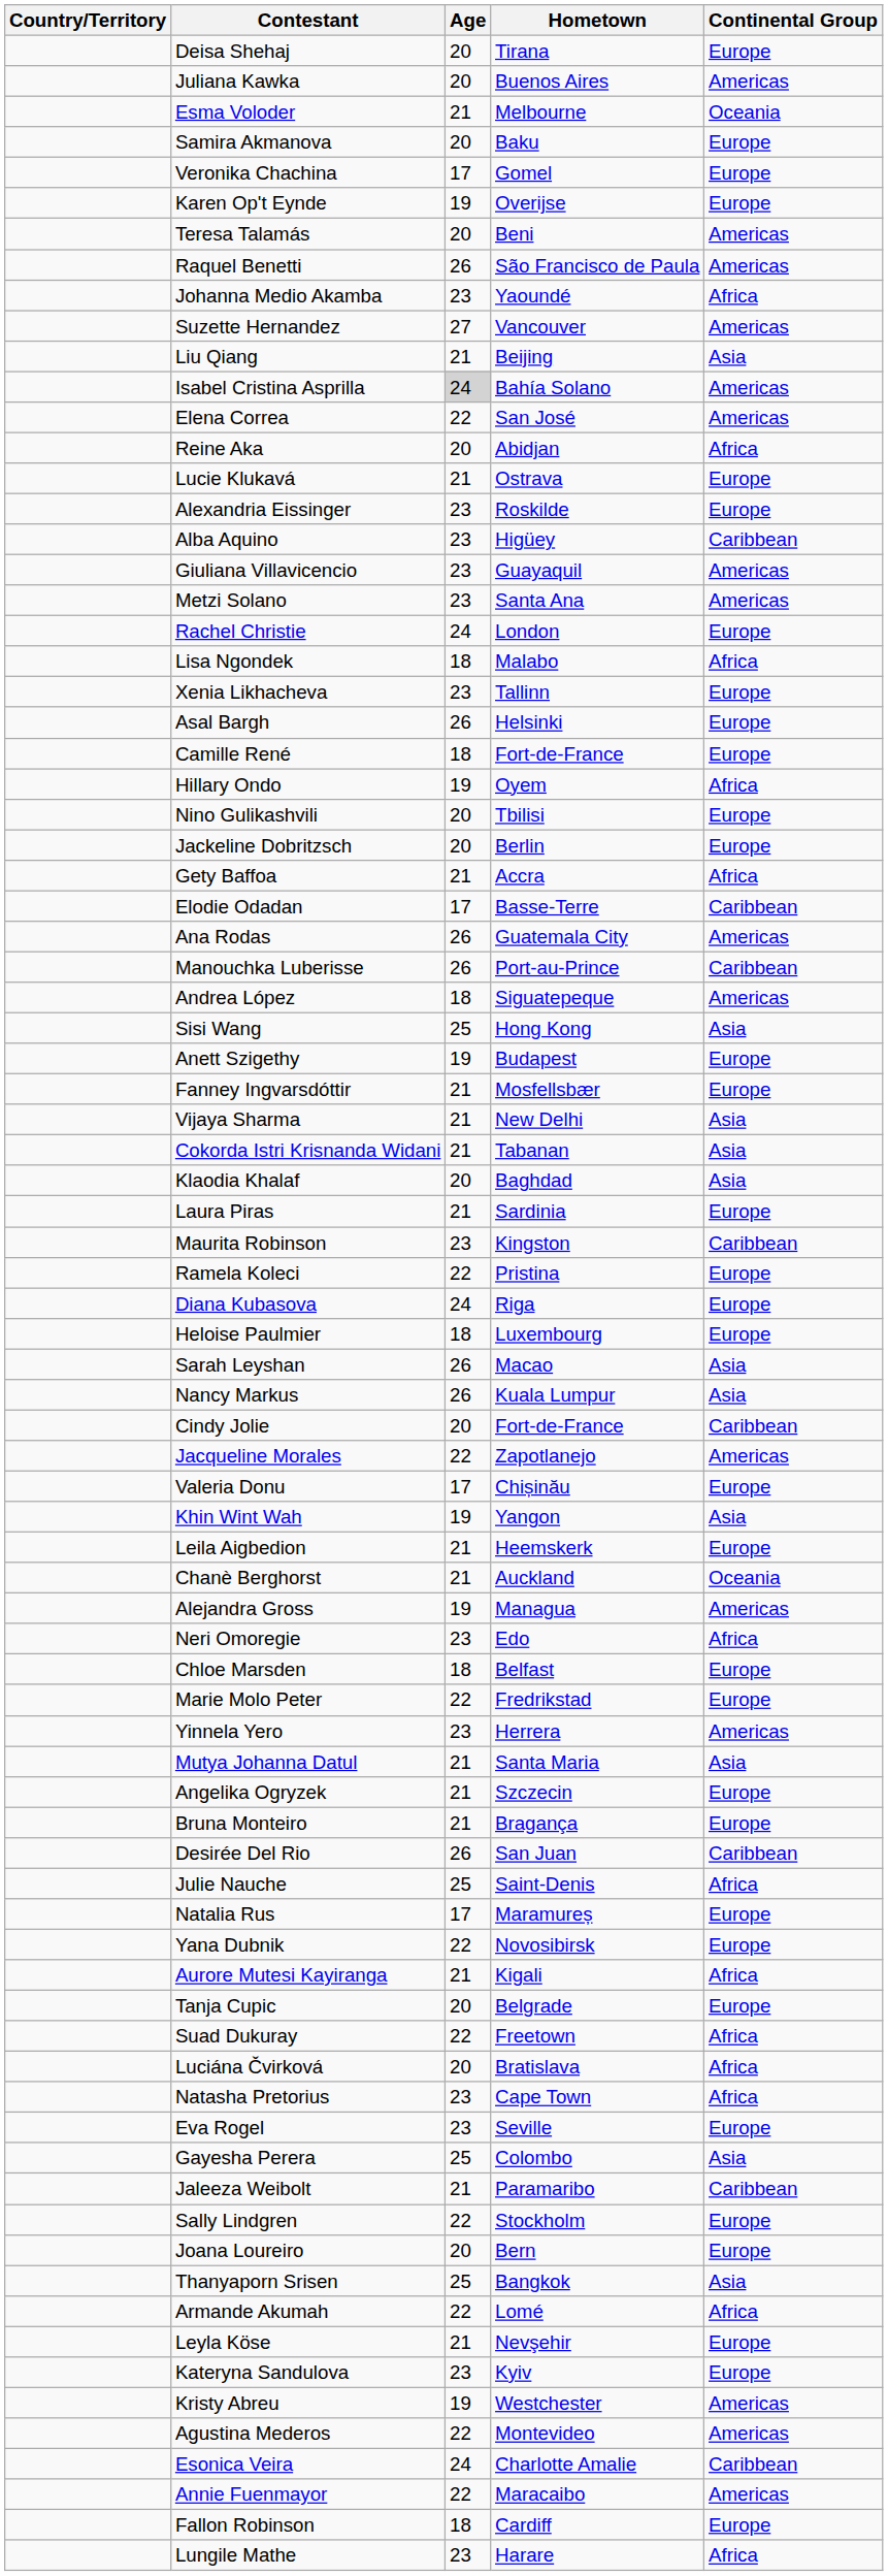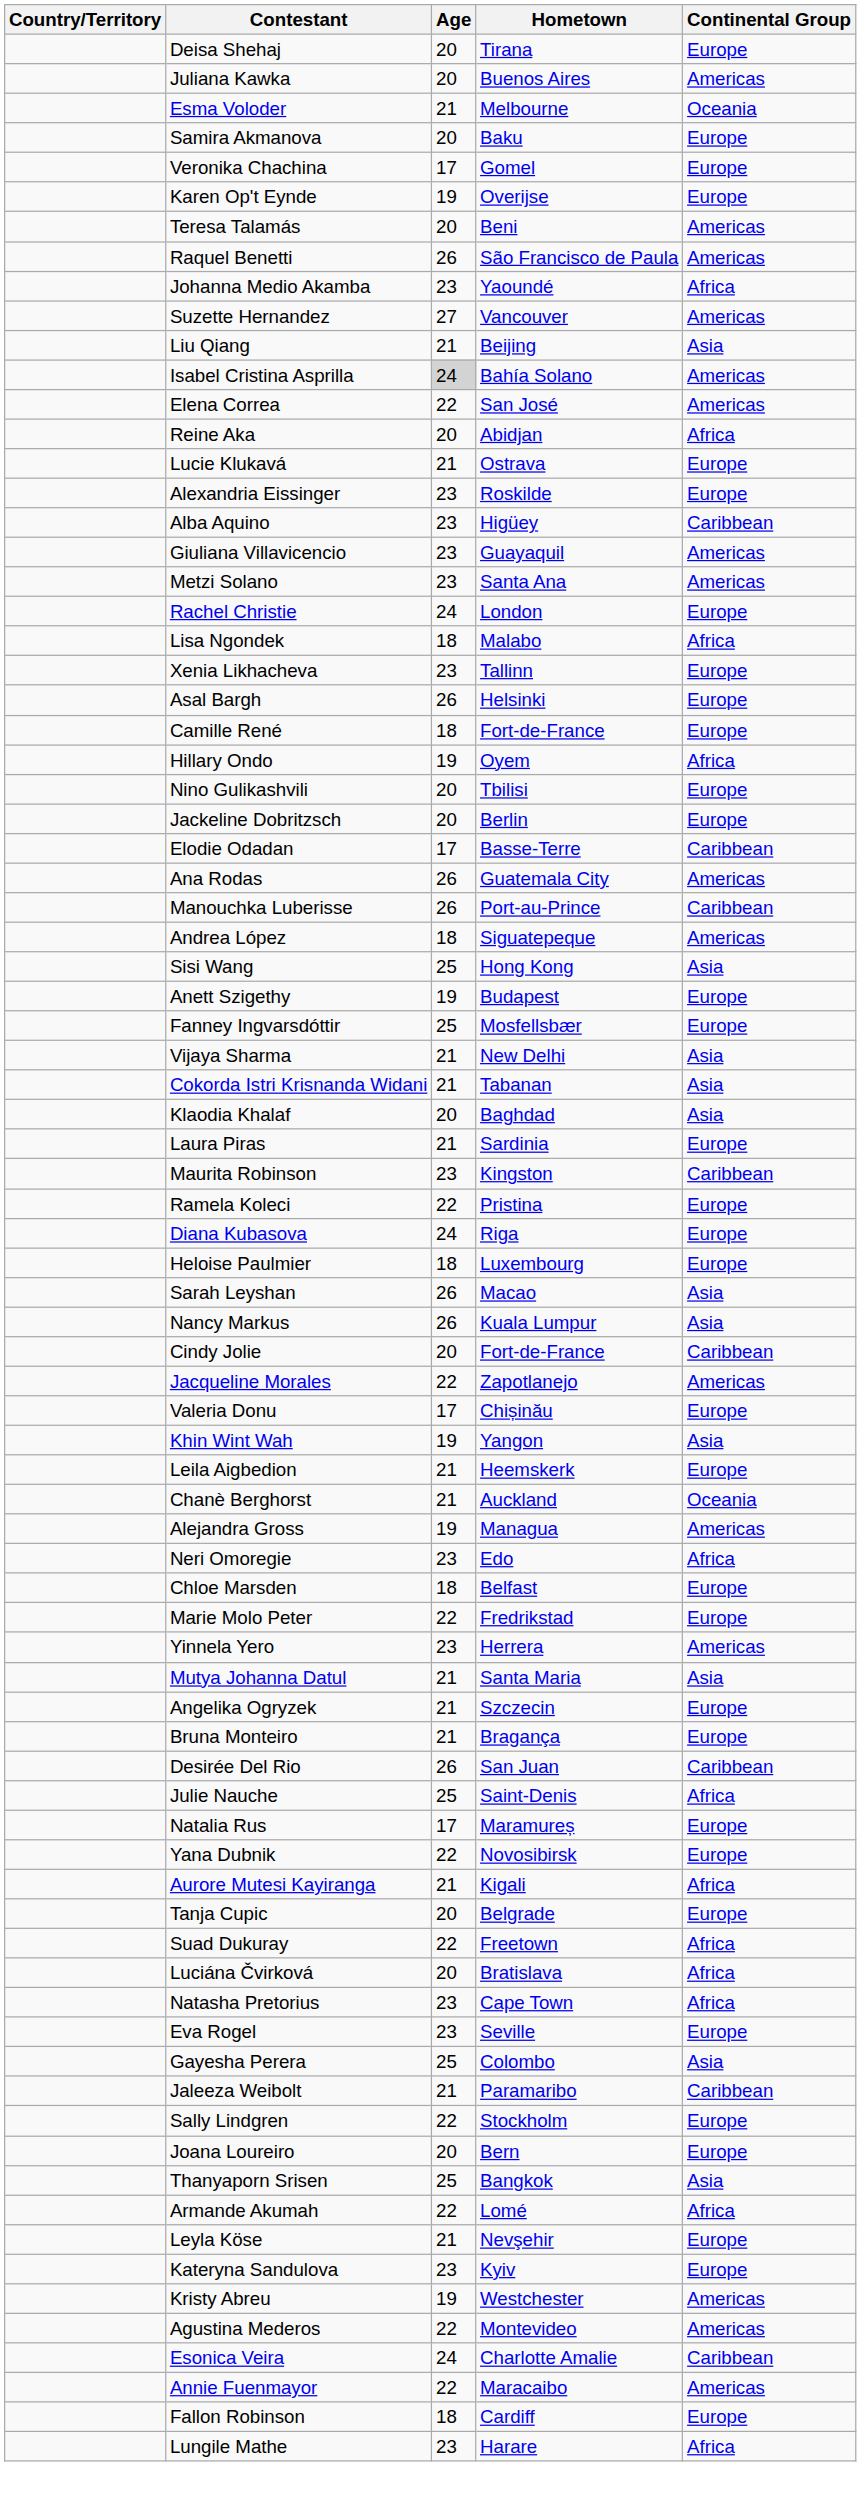 <table class="wikitable sortable" style="font-size: 95%;">
 <tr>
 <th>Country/Territory</th>
 <th>Contestant</th>
 <th>Age</th>
 <th>Hometown</th>
 <th>Continental Group</th>
 </tr>
 <tr>
 <td></td>
 <td>Deisa Shehaj</td>
 <td>20</td>
 <td><a href='#'>Tirana</a></td>
 <td><a href='#'>Europe</a></td>
 </tr>
 <tr>
 <td></td>
 <td>Juliana Kawka</td>
 <td>20</td>
 <td><a href='#'>Buenos Aires</a></td>
 <td><a href='#'>Americas</a></td>
 </tr>
 <tr>
 <td></td>
 <td><a href='#'>Esma Voloder</a></td>
 <td>21</td>
 <td><a href='#'>Melbourne</a></td>
 <td><a href='#'>Oceania</a></td>
 </tr>
 <tr>
 <td></td>
 <td>Samira Akmanova</td>
 <td>20</td>
 <td><a href='#'>Baku</a></td>
 <td><a href='#'>Europe</a></td>
 </tr>
 <tr>
 <td></td>
 <td>Veronika Chachina</td>
 <td>17</td>
 <td><a href='#'>Gomel</a></td>
 <td><a href='#'>Europe</a></td>
 </tr>
 <tr>
 <td></td>
 <td>Karen Op't Eynde</td>
 <td>19</td>
 <td><a href='#'>Overijse</a></td>
 <td><a href='#'>Europe</a></td>
 </tr>
 <tr>
 <td></td>
 <td>Teresa Talamás</td>
 <td>20</td>
 <td><a href='#'>Beni</a></td>
 <td><a href='#'>Americas</a></td>
 </tr>
 <tr>
 <td></td>
 <td>Raquel Benetti</td>
 <td>26</td>
 <td><a href='#'>São Francisco de Paula</a></td>
 <td><a href='#'>Americas</a></td>
 </tr>
 <tr>
 <td></td>
 <td>Johanna Medio Akamba</td>
 <td>23</td>
 <td><a href='#'>Yaoundé</a></td>
 <td><a href='#'>Africa</a></td>
 </tr>
 <tr>
 <td></td>
 <td>Suzette Hernandez</td>
 <td>27</td>
 <td><a href='#'>Vancouver</a></td>
 <td><a href='#'>Americas</a></td>
 </tr>
 <tr>
 <td></td>
 <td>Liu Qiang</td>
 <td>21</td>
 <td><a href='#'>Beijing</a></td>
 <td><a href='#'>Asia</a></td>
 </tr>
 <tr>
 <td></td>
 <td>Isabel Cristina Asprilla</td>
 <td style="background: lightgrey;">24</td>
 <td><a href='#'>Bahía Solano</a></td>
 <td><a href='#'>Americas</a></td>
 </tr>
 <tr>
 <td></td>
 <td>Elena Correa</td>
 <td>22</td>
 <td><a href='#'>San José</a></td>
 <td><a href='#'>Americas</a></td>
 </tr>
 <tr>
 <td></td>
 <td>Reine Aka</td>
 <td>20</td>
 <td><a href='#'>Abidjan</a></td>
 <td><a href='#'>Africa</a></td>
 </tr>
 <tr>
 <td></td>
 <td>Lucie Klukavá</td>
 <td>21</td>
 <td><a href='#'>Ostrava</a></td>
 <td><a href='#'>Europe</a></td>
 </tr>
 <tr>
 <td></td>
 <td>Alexandria Eissinger</td>
 <td>23</td>
 <td><a href='#'>Roskilde</a></td>
 <td><a href='#'>Europe</a></td>
 </tr>
 <tr>
 <td></td>
 <td>Alba Aquino</td>
 <td>23</td>
 <td><a href='#'>Higüey</a></td>
 <td><a href='#'>Caribbean</a></td>
 </tr>
 <tr>
 <td></td>
 <td>Giuliana Villavicencio</td>
 <td>23</td>
 <td><a href='#'>Guayaquil</a></td>
 <td><a href='#'>Americas</a></td>
 </tr>
 <tr>
 <td></td>
 <td>Metzi Solano</td>
 <td>23</td>
 <td><a href='#'>Santa Ana</a></td>
 <td><a href='#'>Americas</a></td>
 </tr>
 <tr>
 <td></td>
 <td><a href='#'>Rachel Christie</a></td>
 <td>24</td>
 <td><a href='#'>London</a></td>
 <td><a href='#'>Europe</a></td>
 </tr>
 <tr>
 <td></td>
 <td>Lisa Ngondek</td>
 <td>18</td>
 <td><a href='#'>Malabo</a></td>
 <td><a href='#'>Africa</a></td>
 </tr>
 <tr>
 <td></td>
 <td>Xenia Likhacheva</td>
 <td>23</td>
 <td><a href='#'>Tallinn</a></td>
 <td><a href='#'>Europe</a></td>
 </tr>
 <tr>
 <td></td>
 <td>Asal Bargh</td>
 <td>26</td>
 <td><a href='#'>Helsinki</a></td>
 <td><a href='#'>Europe</a></td>
 </tr>
 <tr>
 <td></td>
 <td>Camille René</td>
 <td>18</td>
 <td><a href='#'>Fort-de-France</a></td>
 <td><a href='#'>Europe</a></td>
 </tr>
 <tr>
 <td></td>
 <td>Hillary Ondo</td>
 <td>19</td>
 <td><a href='#'>Oyem</a></td>
 <td><a href='#'>Africa</a></td>
 </tr>
 <tr>
 <td></td>
 <td>Nino Gulikashvili</td>
 <td>20</td>
 <td><a href='#'>Tbilisi</a></td>
 <td><a href='#'>Europe</a></td>
 </tr>
 <tr>
 <td></td>
 <td>Jackeline Dobritzsch</td>
 <td>20</td>
 <td><a href='#'>Berlin</a></td>
 <td><a href='#'>Europe</a></td>
 </tr>
 <tr>
 <td></td>
-<td>Gety Baffoa</td>
-<td>21</td>
-<td><a href='#'>Accra</a></td>
-<td><a href='#'>Africa</a></td>
-</tr>
-<tr>
-<td></td>
 <td>Elodie Odadan</td>
 <td>17</td>
 <td><a href='#'>Basse-Terre</a></td>
 <td><a href='#'>Caribbean</a></td>
 </tr>
 <tr>
 <td></td>
 <td>Ana Rodas</td>
 <td>26</td>
 <td><a href='#'>Guatemala City</a></td>
 <td><a href='#'>Americas</a></td>
 </tr>
 <tr>
 <td></td>
 <td>Manouchka Luberisse</td>
 <td>26</td>
 <td><a href='#'>Port-au-Prince</a></td>
 <td><a href='#'>Caribbean</a></td>
 </tr>
 <tr>
 <td></td>
 <td>Andrea López</td>
 <td>18</td>
 <td><a href='#'>Siguatepeque</a></td>
 <td><a href='#'>Americas</a></td>
 </tr>
 <tr>
 <td></td>
 <td>Sisi Wang</td>
 <td>25</td>
 <td><a href='#'>Hong Kong</a></td>
 <td><a href='#'>Asia</a></td>
 </tr>
 <tr>
 <td></td>
 <td>Anett Szigethy</td>
 <td>19</td>
 <td><a href='#'>Budapest</a></td>
 <td><a href='#'>Europe</a></td>
 </tr>
 <tr>
 <td></td>
 <td>Fanney Ingvarsdóttir</td>
-<td>21</td>
+<td>25</td>
 <td><a href='#'>Mosfellsbær</a></td>
 <td><a href='#'>Europe</a></td>
 </tr>
 <tr>
 <td></td>
 <td>Vijaya Sharma</td>
 <td>21</td>
 <td><a href='#'>New Delhi</a></td>
 <td><a href='#'>Asia</a></td>
 </tr>
 <tr>
 <td></td>
 <td><a href='#'>Cokorda Istri Krisnanda Widani</a></td>
 <td>21</td>
 <td><a href='#'>Tabanan</a></td>
 <td><a href='#'>Asia</a></td>
 </tr>
 <tr>
 <td></td>
 <td>Klaodia Khalaf</td>
 <td>20</td>
 <td><a href='#'>Baghdad</a></td>
 <td><a href='#'>Asia</a></td>
 </tr>
 <tr>
 <td></td>
 <td>Laura Piras</td>
 <td>21</td>
 <td><a href='#'>Sardinia</a></td>
 <td><a href='#'>Europe</a></td>
 </tr>
 <tr>
 <td></td>
 <td>Maurita Robinson</td>
 <td>23</td>
 <td><a href='#'>Kingston</a></td>
 <td><a href='#'>Caribbean</a></td>
 </tr>
 <tr>
 <td></td>
 <td>Ramela Koleci</td>
 <td>22</td>
 <td><a href='#'>Pristina</a></td>
 <td><a href='#'>Europe</a></td>
 </tr>
 <tr>
 <td></td>
 <td><a href='#'>Diana Kubasova</a></td>
 <td>24</td>
 <td><a href='#'>Riga</a></td>
 <td><a href='#'>Europe</a></td>
 </tr>
 <tr>
 <td></td>
 <td>Heloise Paulmier</td>
 <td>18</td>
 <td><a href='#'>Luxembourg</a></td>
 <td><a href='#'>Europe</a></td>
 </tr>
 <tr>
 <td></td>
 <td>Sarah Leyshan</td>
 <td>26</td>
 <td><a href='#'>Macao</a></td>
 <td><a href='#'>Asia</a></td>
 </tr>
 <tr>
 <td></td>
 <td>Nancy Markus</td>
 <td>26</td>
 <td><a href='#'>Kuala Lumpur</a></td>
 <td><a href='#'>Asia</a></td>
 </tr>
 <tr>
 <td></td>
 <td>Cindy Jolie</td>
 <td>20</td>
 <td><a href='#'>Fort-de-France</a></td>
 <td><a href='#'>Caribbean</a></td>
 </tr>
 <tr>
 <td></td>
 <td><a href='#'>Jacqueline Morales</a></td>
 <td>22</td>
 <td><a href='#'>Zapotlanejo</a></td>
 <td><a href='#'>Americas</a></td>
 </tr>
 <tr>
 <td></td>
 <td>Valeria Donu</td>
 <td>17</td>
 <td><a href='#'>Chișinău</a></td>
 <td><a href='#'>Europe</a></td>
 </tr>
 <tr>
 <td></td>
 <td><a href='#'>Khin Wint Wah</a></td>
 <td>19</td>
 <td><a href='#'>Yangon</a></td>
 <td><a href='#'>Asia</a></td>
 </tr>
 <tr>
 <td></td>
 <td>Leila Aigbedion</td>
 <td>21</td>
 <td><a href='#'>Heemskerk</a></td>
 <td><a href='#'>Europe</a></td>
 </tr>
 <tr>
 <td></td>
 <td>Chanè Berghorst</td>
 <td>21</td>
 <td><a href='#'>Auckland</a></td>
 <td><a href='#'>Oceania</a></td>
 </tr>
 <tr>
 <td></td>
 <td>Alejandra Gross</td>
 <td>19</td>
 <td><a href='#'>Managua</a></td>
 <td><a href='#'>Americas</a></td>
 </tr>
 <tr>
 <td></td>
 <td>Neri Omoregie</td>
 <td>23</td>
 <td><a href='#'>Edo</a></td>
 <td><a href='#'>Africa</a></td>
 </tr>
 <tr>
 <td></td>
 <td>Chloe Marsden</td>
 <td>18</td>
 <td><a href='#'>Belfast</a></td>
 <td><a href='#'>Europe</a></td>
 </tr>
 <tr>
 <td></td>
 <td>Marie Molo Peter</td>
 <td>22</td>
 <td><a href='#'>Fredrikstad</a></td>
 <td><a href='#'>Europe</a></td>
 </tr>
 <tr>
 <td></td>
 <td>Yinnela Yero</td>
 <td>23</td>
 <td><a href='#'>Herrera</a></td>
 <td><a href='#'>Americas</a></td>
 </tr>
 <tr>
 <td></td>
 <td><a href='#'>Mutya Johanna Datul</a></td>
 <td>21</td>
 <td><a href='#'>Santa Maria</a></td>
 <td><a href='#'>Asia</a></td>
 </tr>
 <tr>
 <td></td>
 <td>Angelika Ogryzek</td>
 <td>21</td>
 <td><a href='#'>Szczecin</a></td>
 <td><a href='#'>Europe</a></td>
 </tr>
 <tr>
 <td></td>
 <td>Bruna Monteiro</td>
 <td>21</td>
 <td><a href='#'>Bragança</a></td>
 <td><a href='#'>Europe</a></td>
 </tr>
 <tr>
 <td></td>
 <td>Desirée Del Rio</td>
 <td>26</td>
 <td><a href='#'>San Juan</a></td>
 <td><a href='#'>Caribbean</a></td>
 </tr>
 <tr>
 <td></td>
 <td>Julie Nauche</td>
 <td>25</td>
 <td><a href='#'>Saint-Denis</a></td>
 <td><a href='#'>Africa</a></td>
 </tr>
 <tr>
 <td></td>
 <td>Natalia Rus</td>
 <td>17</td>
 <td><a href='#'>Maramureș</a></td>
 <td><a href='#'>Europe</a></td>
 </tr>
 <tr>
 <td></td>
 <td>Yana Dubnik</td>
 <td>22</td>
 <td><a href='#'>Novosibirsk</a></td>
 <td><a href='#'>Europe</a></td>
 </tr>
 <tr>
 <td></td>
 <td><a href='#'>Aurore Mutesi Kayiranga</a></td>
 <td>21</td>
 <td><a href='#'>Kigali</a></td>
 <td><a href='#'>Africa</a></td>
 </tr>
 <tr>
 <td></td>
 <td>Tanja Cupic</td>
 <td>20</td>
 <td><a href='#'>Belgrade</a></td>
 <td><a href='#'>Europe</a></td>
 </tr>
 <tr>
 <td></td>
 <td>Suad Dukuray</td>
 <td>22</td>
 <td><a href='#'>Freetown</a></td>
 <td><a href='#'>Africa</a></td>
 </tr>
 <tr>
 <td></td>
 <td>Luciána Čvirková</td>
 <td>20</td>
 <td><a href='#'>Bratislava</a></td>
 <td><a href='#'>Africa</a></td>
 </tr>
 <tr>
 <td></td>
 <td>Natasha Pretorius</td>
 <td>23</td>
 <td><a href='#'>Cape Town</a></td>
 <td><a href='#'>Africa</a></td>
 </tr>
 <tr>
 <td></td>
 <td>Eva Rogel</td>
 <td>23</td>
 <td><a href='#'>Seville</a></td>
 <td><a href='#'>Europe</a></td>
 </tr>
 <tr>
 <td></td>
 <td>Gayesha Perera</td>
 <td>25</td>
 <td><a href='#'>Colombo</a></td>
 <td><a href='#'>Asia</a></td>
 </tr>
 <tr>
 <td></td>
 <td>Jaleeza Weibolt</td>
 <td>21</td>
 <td><a href='#'>Paramaribo</a></td>
 <td><a href='#'>Caribbean</a></td>
 </tr>
 <tr>
 <td></td>
 <td>Sally Lindgren</td>
 <td>22</td>
 <td><a href='#'>Stockholm</a></td>
 <td><a href='#'>Europe</a></td>
 </tr>
 <tr>
 <td></td>
 <td>Joana Loureiro</td>
 <td>20</td>
 <td><a href='#'>Bern</a></td>
 <td><a href='#'>Europe</a></td>
 </tr>
 <tr>
 <td></td>
 <td>Thanyaporn Srisen</td>
 <td>25</td>
 <td><a href='#'>Bangkok</a></td>
 <td><a href='#'>Asia</a></td>
 </tr>
 <tr>
 <td></td>
 <td>Armande Akumah</td>
 <td>22</td>
 <td><a href='#'>Lomé</a></td>
 <td><a href='#'>Africa</a></td>
 </tr>
 <tr>
 <td></td>
 <td>Leyla Köse</td>
 <td>21</td>
 <td><a href='#'>Nevşehir</a></td>
 <td><a href='#'>Europe</a></td>
 </tr>
 <tr>
 <td></td>
 <td>Kateryna Sandulova</td>
 <td>23</td>
 <td><a href='#'>Kyiv</a></td>
 <td><a href='#'>Europe</a></td>
 </tr>
 <tr>
 <td></td>
 <td>Kristy Abreu</td>
 <td>19</td>
 <td><a href='#'>Westchester</a></td>
 <td><a href='#'>Americas</a></td>
 </tr>
 <tr>
 <td></td>
 <td>Agustina Mederos</td>
 <td>22</td>
 <td><a href='#'>Montevideo</a></td>
 <td><a href='#'>Americas</a></td>
 </tr>
 <tr>
 <td></td>
 <td><a href='#'>Esonica Veira</a></td>
 <td>24</td>
 <td><a href='#'>Charlotte Amalie</a></td>
 <td><a href='#'>Caribbean</a></td>
 </tr>
 <tr>
 <td></td>
 <td><a href='#'>Annie Fuenmayor</a></td>
 <td>22</td>
 <td><a href='#'>Maracaibo</a></td>
 <td><a href='#'>Americas</a></td>
 </tr>
 <tr>
 <td></td>
 <td>Fallon Robinson</td>
 <td>18</td>
 <td><a href='#'>Cardiff</a></td>
 <td><a href='#'>Europe</a></td>
 </tr>
 <tr>
 <td></td>
 <td>Lungile Mathe</td>
 <td>23</td>
 <td><a href='#'>Harare</a></td>
 <td><a href='#'>Africa</a></td>
 </tr>
 </table>
